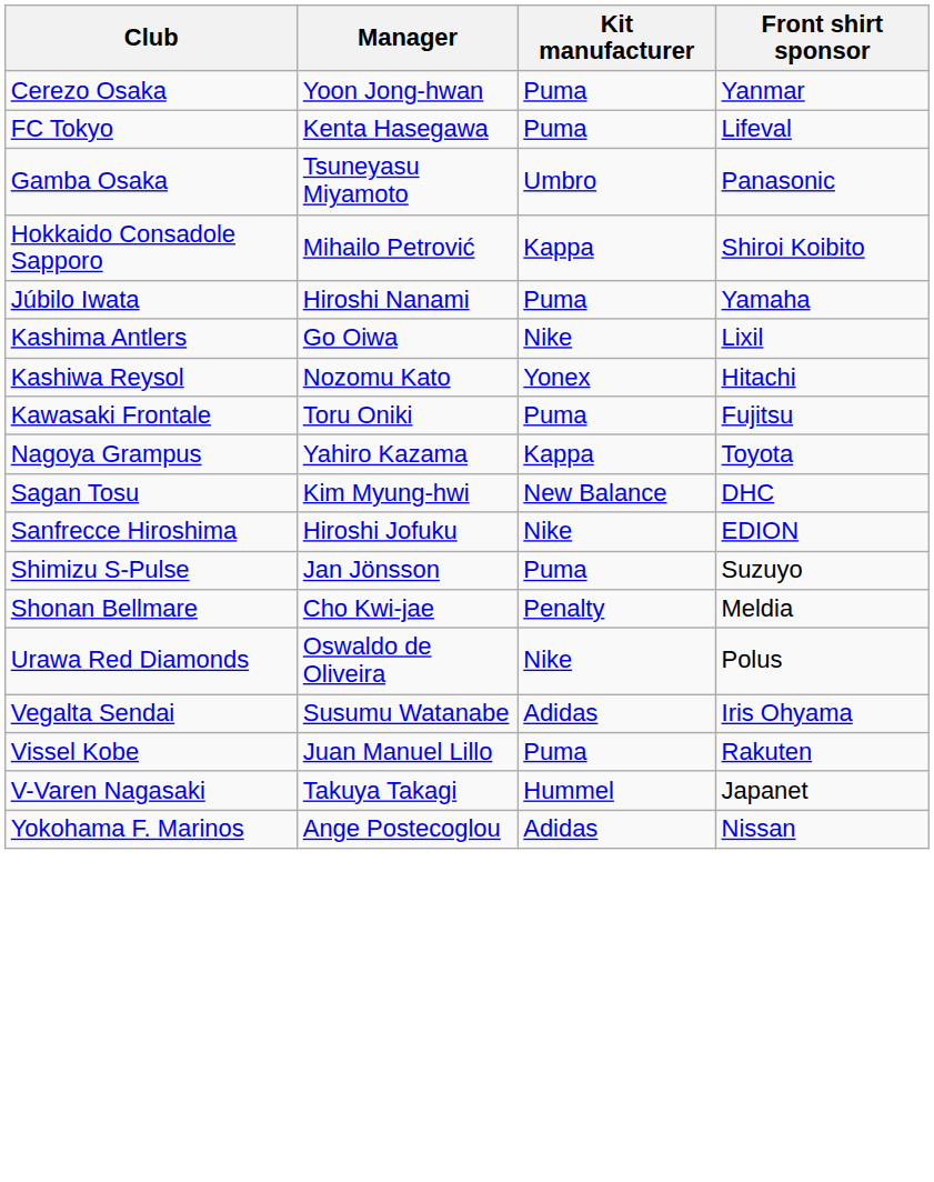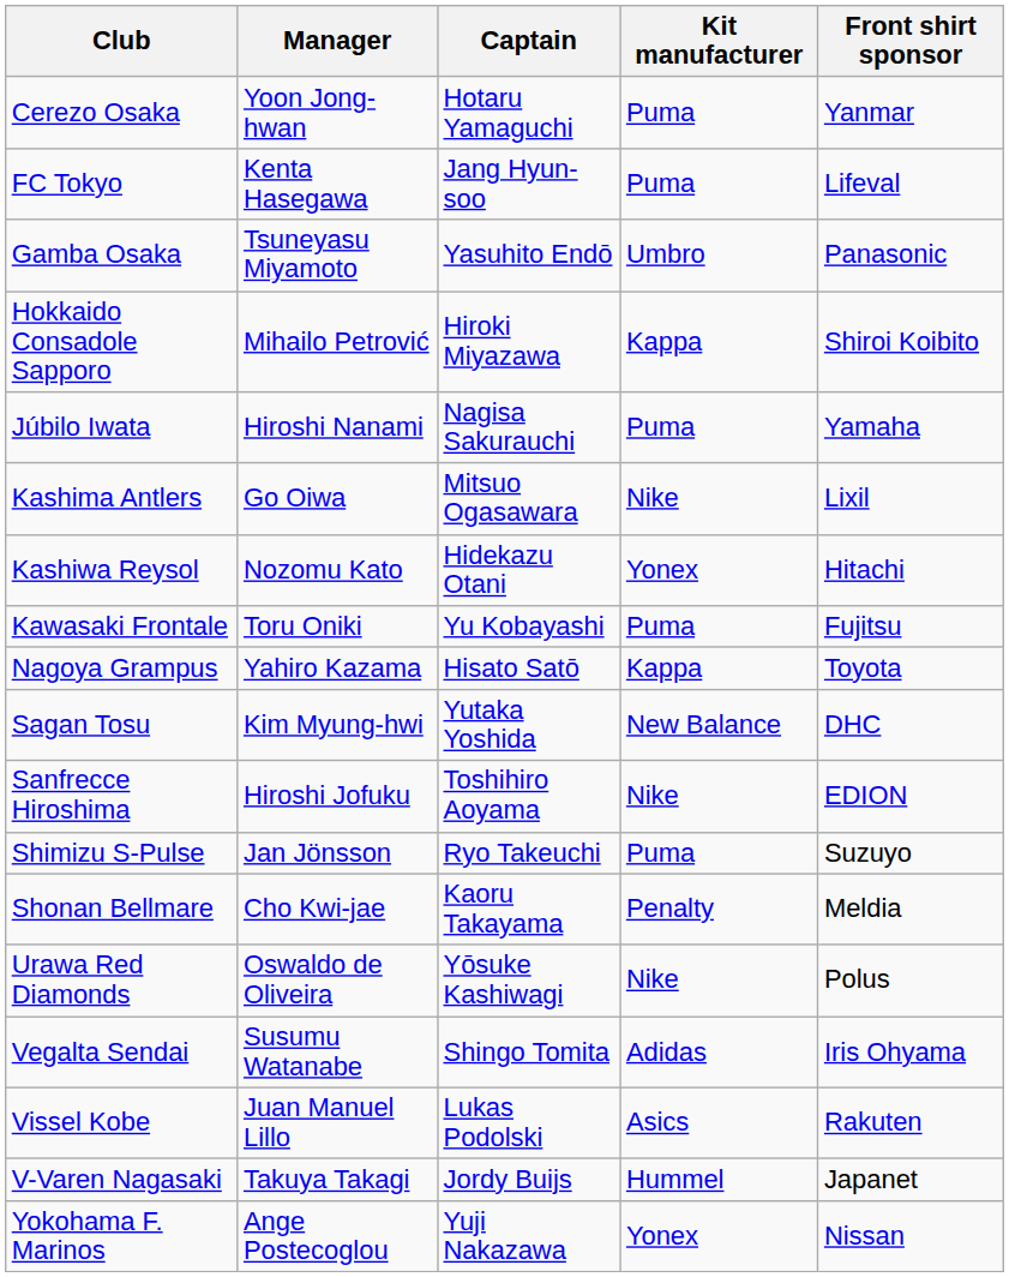 <table class="wikitable sortable">
 <tr>
 <th>Club</th>
 <th>Manager</th>
+<th>Captain</th>
 <th>Kit manufacturer</th>
 <th>Front shirt sponsor</th>
 </tr>
 <tr>
 <td><a href='#'>Cerezo Osaka</a></td>
 <td> <a href='#'>Yoon Jong-hwan</a></td>
+<td> <a href='#'>Hotaru Yamaguchi</a></td>
 <td><a href='#'>Puma</a></td>
 <td><a href='#'>Yanmar</a></td>
 </tr>
 <tr>
 <td><a href='#'>FC Tokyo</a></td>
 <td> <a href='#'>Kenta Hasegawa</a></td>
+<td> <a href='#'>Jang Hyun-soo</a></td>
 <td><a href='#'>Puma</a></td>
 <td><a href='#'>Lifeval</a></td>
 </tr>
 <tr>
 <td><a href='#'>Gamba Osaka</a></td>
 <td> <a href='#'>Tsuneyasu Miyamoto</a></td>
+<td> <a href='#'>Yasuhito Endō</a></td>
 <td><a href='#'>Umbro</a></td>
 <td><a href='#'>Panasonic</a></td>
 </tr>
 <tr>
 <td><a href='#'>Hokkaido Consadole Sapporo</a></td>
 <td> <a href='#'>Mihailo Petrović</a></td>
+<td> <a href='#'>Hiroki Miyazawa</a></td>
 <td><a href='#'>Kappa</a></td>
 <td><a href='#'>Shiroi Koibito</a></td>
 </tr>
 <tr>
 <td><a href='#'>Júbilo Iwata</a></td>
 <td> <a href='#'>Hiroshi Nanami</a></td>
+<td> <a href='#'>Nagisa Sakurauchi</a></td>
 <td><a href='#'>Puma</a></td>
 <td><a href='#'>Yamaha</a></td>
 </tr>
 <tr>
 <td><a href='#'>Kashima Antlers</a></td>
 <td> <a href='#'>Go Oiwa</a></td>
+<td> <a href='#'>Mitsuo Ogasawara</a></td>
 <td><a href='#'>Nike</a></td>
 <td><a href='#'>Lixil</a></td>
 </tr>
 <tr>
 <td><a href='#'>Kashiwa Reysol</a></td>
 <td> <a href='#'>Nozomu Kato</a></td>
+<td> <a href='#'>Hidekazu Otani</a></td>
 <td><a href='#'>Yonex</a></td>
 <td><a href='#'>Hitachi</a></td>
 </tr>
 <tr>
 <td><a href='#'>Kawasaki Frontale</a></td>
 <td> <a href='#'>Toru Oniki</a></td>
+<td> <a href='#'>Yu Kobayashi</a></td>
 <td><a href='#'>Puma</a></td>
 <td><a href='#'>Fujitsu</a></td>
 </tr>
 <tr>
 <td><a href='#'>Nagoya Grampus</a></td>
 <td> <a href='#'>Yahiro Kazama</a></td>
+<td> <a href='#'>Hisato Satō</a></td>
 <td><a href='#'>Kappa</a></td>
 <td><a href='#'>Toyota</a></td>
 </tr>
 <tr>
 <td><a href='#'>Sagan Tosu</a></td>
 <td> <a href='#'>Kim Myung-hwi</a></td>
+<td> <a href='#'>Yutaka Yoshida</a></td>
 <td><a href='#'>New Balance</a></td>
 <td><a href='#'>DHC</a></td>
 </tr>
 <tr>
 <td><a href='#'>Sanfrecce Hiroshima</a></td>
 <td> <a href='#'>Hiroshi Jofuku</a></td>
+<td> <a href='#'>Toshihiro Aoyama</a></td>
 <td><a href='#'>Nike</a></td>
 <td><a href='#'>EDION</a></td>
 </tr>
 <tr>
 <td><a href='#'>Shimizu S-Pulse</a></td>
 <td> <a href='#'>Jan Jönsson</a></td>
+<td> <a href='#'>Ryo Takeuchi</a></td>
 <td><a href='#'>Puma</a></td>
 <td>Suzuyo</td>
 </tr>
 <tr>
 <td><a href='#'>Shonan Bellmare</a></td>
 <td> <a href='#'>Cho Kwi-jae</a></td>
+<td> <a href='#'>Kaoru Takayama</a></td>
 <td><a href='#'>Penalty</a></td>
 <td>Meldia</td>
 </tr>
 <tr>
 <td><a href='#'>Urawa Red Diamonds</a></td>
 <td> <a href='#'>Oswaldo de Oliveira</a></td>
+<td> <a href='#'>Yōsuke Kashiwagi</a></td>
 <td><a href='#'>Nike</a></td>
 <td>Polus</td>
 </tr>
 <tr>
 <td><a href='#'>Vegalta Sendai</a></td>
 <td> <a href='#'>Susumu Watanabe</a></td>
+<td> <a href='#'>Shingo Tomita</a></td>
 <td><a href='#'>Adidas</a></td>
 <td><a href='#'>Iris Ohyama</a></td>
 </tr>
 <tr>
 <td><a href='#'>Vissel Kobe</a></td>
 <td> <a href='#'>Juan Manuel Lillo</a></td>
-<td><a href='#'>Puma</a></td>
+<td> <a href='#'>Lukas Podolski</a></td>
+<td><a href='#'>Asics</a></td>
 <td><a href='#'>Rakuten</a></td>
 </tr>
 <tr>
 <td><a href='#'>V-Varen Nagasaki</a></td>
 <td> <a href='#'>Takuya Takagi</a></td>
+<td> <a href='#'>Jordy Buijs</a></td>
 <td><a href='#'>Hummel</a></td>
 <td>Japanet</td>
 </tr>
 <tr>
 <td><a href='#'>Yokohama F. Marinos</a></td>
 <td> <a href='#'>Ange Postecoglou</a></td>
-<td><a href='#'>Adidas</a></td>
+<td> <a href='#'>Yuji Nakazawa</a></td>
+<td><a href='#'>Yonex</a></td>
 <td><a href='#'>Nissan</a></td>
 </tr>
 </table>
